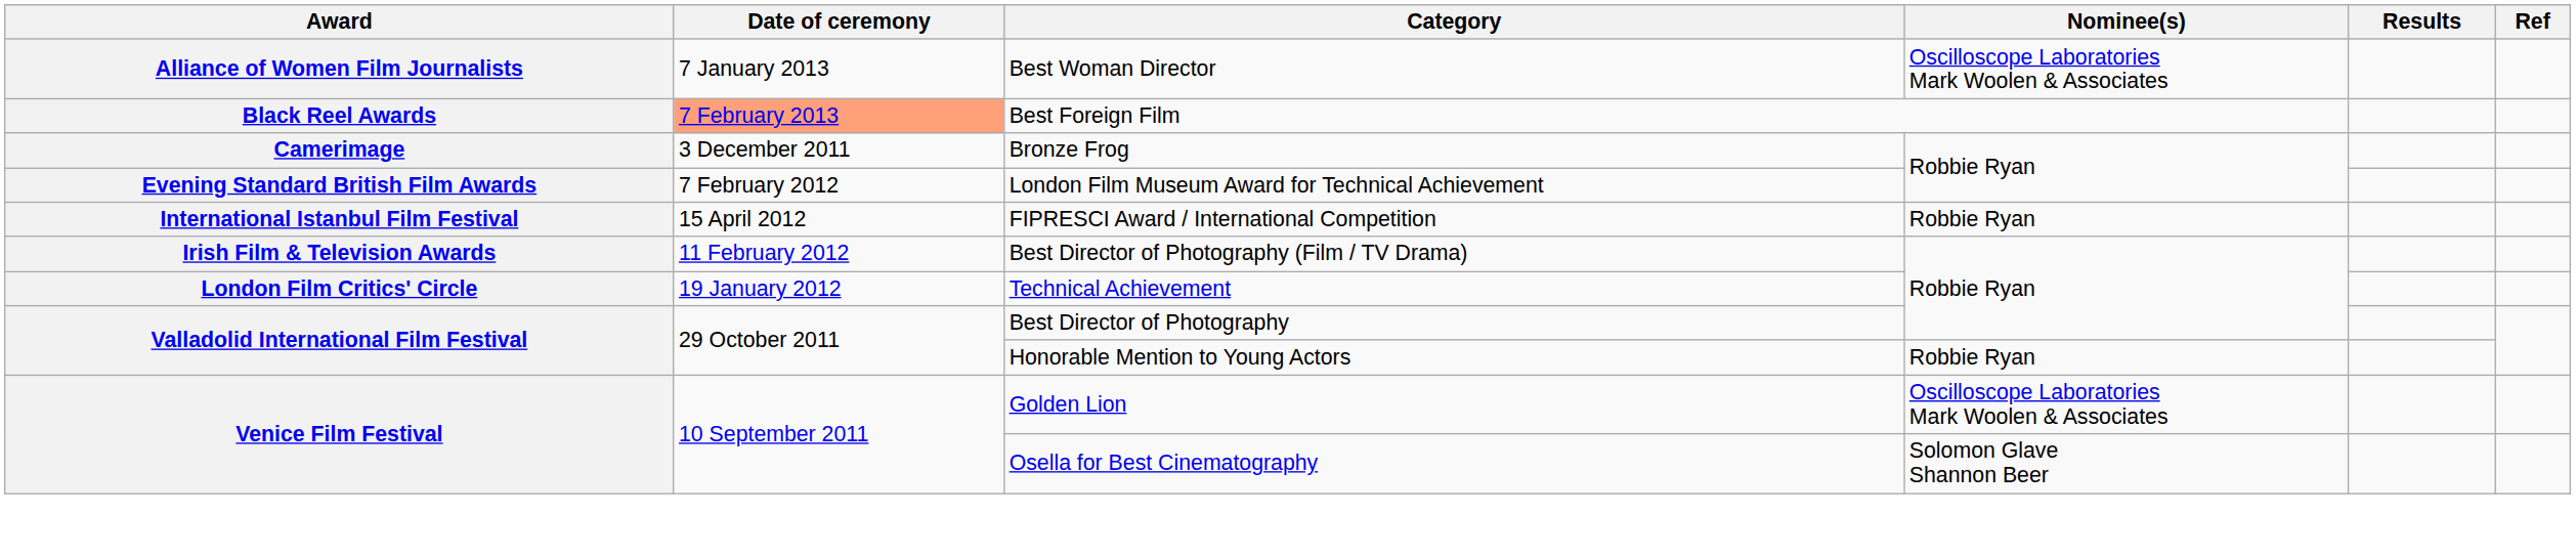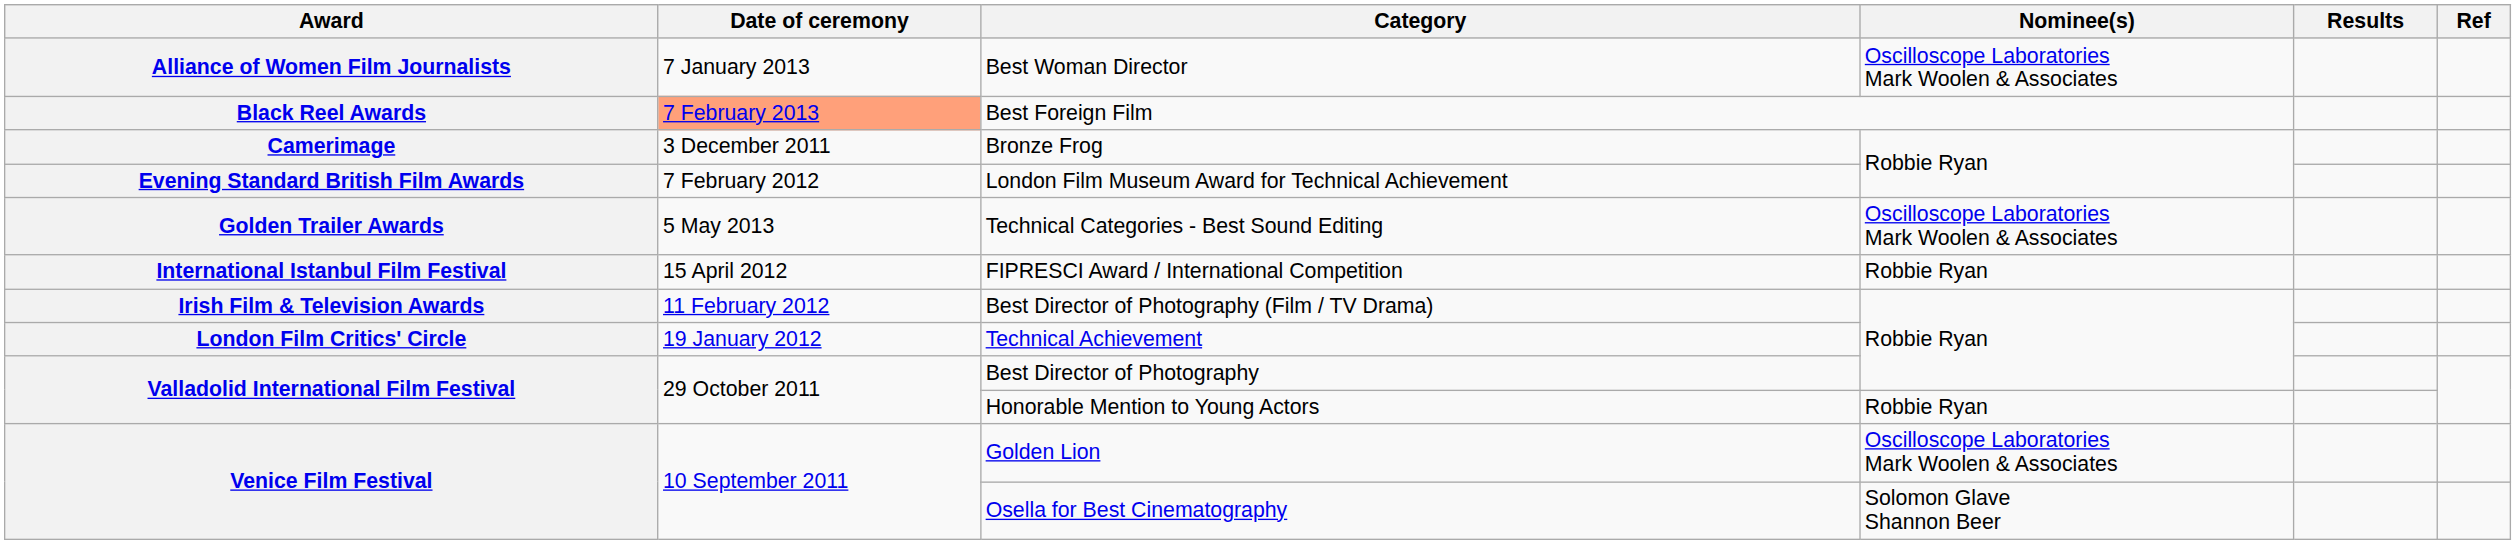 <table class="wikitable plainrowheaders" width="95%;">
 <tr style="background:#ccc; text-align:center;">
 <th scope="col">Award</th>
 <th scope="col">Date of ceremony</th>
 <th scope="col">Category</th>
 <th scope="col">Nominee(s)</th>
 <th scope="col">Results</th>
 <th scope="col">Ref</th>
 </tr>
 <tr>
 <th scope="row"><a href='#'>Alliance of Women Film Journalists</a></th>
 <td>7 January 2013</td>
 <td>Best Woman Director</td>
 <td><a href='#'>Oscilloscope Laboratories</a><br>Mark Woolen & Associates</td>
 <td></td>
 <td></td>
 </tr>
 <tr>
 <th scope="row"><a href='#'>Black Reel Awards</a></th>
 <td style="background: lightsalmon;"><a href='#'>7 February 2013</a></td>
 <td colspan="2">Best Foreign Film</td>
 <td></td>
 <td></td>
 </tr>
 <tr>
 <th scope="row"><a href='#'>Camerimage</a></th>
 <td>3 December 2011</td>
 <td>Bronze Frog</td>
 <td rowspan="2">Robbie Ryan</td>
 <td></td>
 <td></td>
 </tr>
 <tr>
 <th scope="row"><a href='#'>Evening Standard British Film Awards</a></th>
 <td>7 February 2012</td>
 <td>London Film Museum Award for Technical Achievement</td>
+<td></td>
+<td></td>
+</tr>
+<tr>
+<th scope="row"><a href='#'>Golden Trailer Awards</a></th>
+<td>5 May 2013</td>
+<td>Technical Categories - Best Sound Editing</td>
+<td><a href='#'>Oscilloscope Laboratories</a><br>Mark Woolen & Associates</td>
 <td></td>
 <td></td>
 </tr>
 <tr>
 <th scope="row"><a href='#'>International Istanbul Film Festival</a></th>
 <td>15 April 2012</td>
 <td>FIPRESCI Award / International Competition</td>
 <td>Robbie Ryan</td>
 <td></td>
 <td></td>
 </tr>
 <tr>
 <th scope="row"><a href='#'>Irish Film & Television Awards</a></th>
 <td><a href='#'>11 February 2012</a></td>
 <td>Best Director of Photography (Film / TV Drama)</td>
 <td rowspan="3">Robbie Ryan</td>
 <td></td>
 <td></td>
 </tr>
 <tr>
 <th scope="row"><a href='#'>London Film Critics' Circle</a></th>
 <td><a href='#'>19 January 2012</a></td>
 <td><a href='#'>Technical Achievement</a></td>
 <td></td>
 <td></td>
 </tr>
 <tr>
 <th scope="row" rowspan="2"><a href='#'>Valladolid International Film Festival</a></th>
 <td rowspan="2">29 October 2011</td>
 <td>Best Director of Photography</td>
 <td></td>
 <td rowspan="2"></td>
 </tr>
 <tr>
 <td>Honorable Mention to Young Actors</td>
 <td>Robbie Ryan</td>
 <td></td>
 </tr>
 <tr>
 <th scope="row" rowspan="2"><a href='#'>Venice Film Festival</a></th>
 <td rowspan="2"><a href='#'>10 September 2011</a></td>
 <td><a href='#'>Golden Lion</a></td>
 <td><a href='#'>Oscilloscope Laboratories</a><br>Mark Woolen & Associates</td>
 <td></td>
 <td></td>
 </tr>
 <tr>
 <td><a href='#'>Osella for Best Cinematography</a></td>
 <td>Solomon Glave<br>Shannon Beer</td>
 <td></td>
 <td></td>
 </tr>
 </table>
